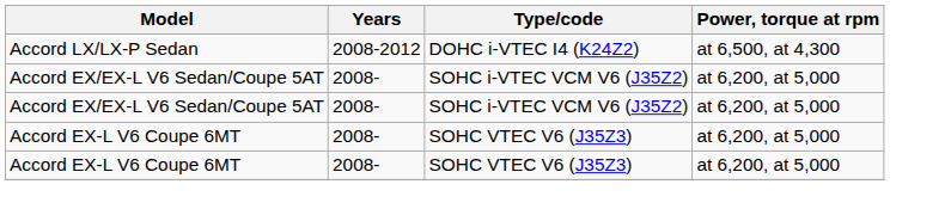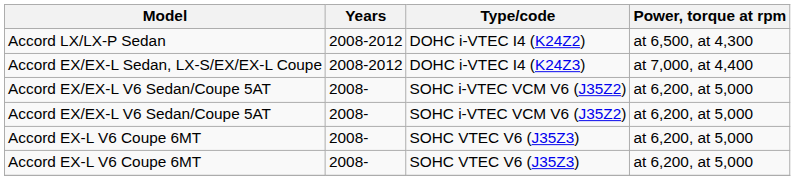 <table class="wikitable">
 <tr>
 <th>Model</th>
 <th>Years</th>
 <th>Type/code</th>
 <th>Power, torque at rpm</th>
 </tr>
 <tr>
 <td>Accord LX/LX-P Sedan</td>
 <td>2008-2012</td>
 <td> DOHC i-VTEC I4 (<a href='#'>K24Z2</a>)</td>
 <td> at 6,500,  at 4,300</td>
+</tr>
+<tr>
+<td>Accord EX/EX-L Sedan, LX-S/EX/EX-L Coupe</td>
+<td>2008-2012</td>
+<td> DOHC i-VTEC I4 (<a href='#'>K24Z3</a>)</td>
+<td> at 7,000,  at 4,400</td>
 </tr>
 <tr>
 <td>Accord EX/EX-L V6 Sedan/Coupe 5AT</td>
 <td>2008-</td>
 <td> SOHC i-VTEC VCM V6 (<a href='#'>J35Z2</a>)</td>
 <td> at 6,200,  at 5,000</td>
 </tr>
 <tr>
 <td>Accord EX/EX-L V6 Sedan/Coupe 5AT</td>
 <td>2008-</td>
 <td> SOHC i-VTEC VCM V6 (<a href='#'>J35Z2</a>)</td>
 <td> at 6,200,  at 5,000</td>
 </tr>
 <tr>
 <td>Accord EX-L V6 Coupe 6MT</td>
 <td>2008-</td>
 <td> SOHC VTEC V6 (<a href='#'>J35Z3</a>)</td>
 <td> at 6,200,  at 5,000</td>
 </tr>
 <tr>
 <td>Accord EX-L V6 Coupe 6MT</td>
 <td>2008-</td>
 <td> SOHC VTEC V6 (<a href='#'>J35Z3</a>)</td>
 <td> at 6,200,  at 5,000</td>
 </tr>
 <tr>
 </tr>
 </table>
